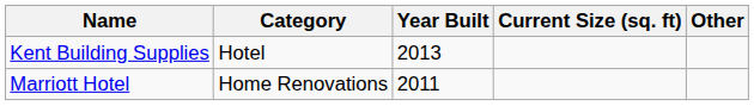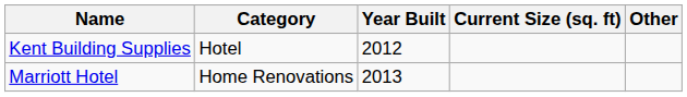 <table class="wikitable sortable">
 <tr>
 <th>Name</th>
 <th>Category</th>
 <th>Year Built</th>
 <th>Current Size (sq. ft)</th>
 <th>Other</th>
 </tr>
 <tr>
 <td><a href='#'>Kent Building Supplies</a></td>
 <td>Hotel</td>
-<td>2013</td>
+<td>2012</td>
 <td></td>
 <td></td>
 </tr>
 <tr>
 <td><a href='#'>Marriott Hotel</a></td>
 <td>Home Renovations</td>
-<td>2011</td>
+<td>2013</td>
 <td></td>
 <td></td>
 </tr>
 </table>
